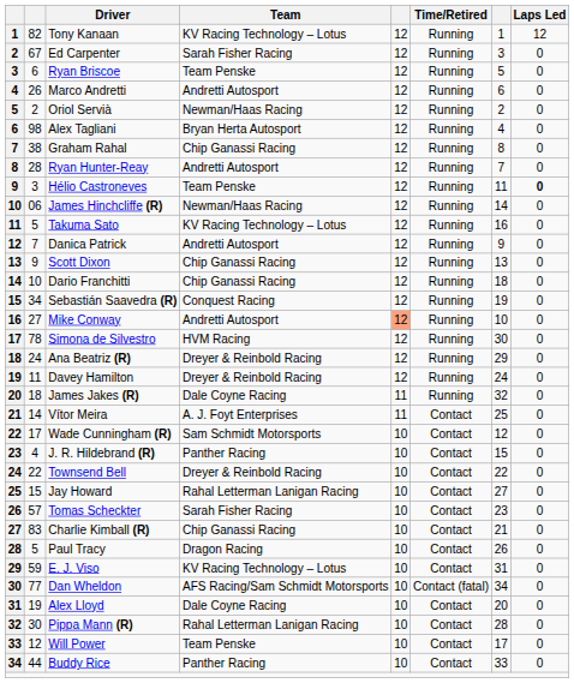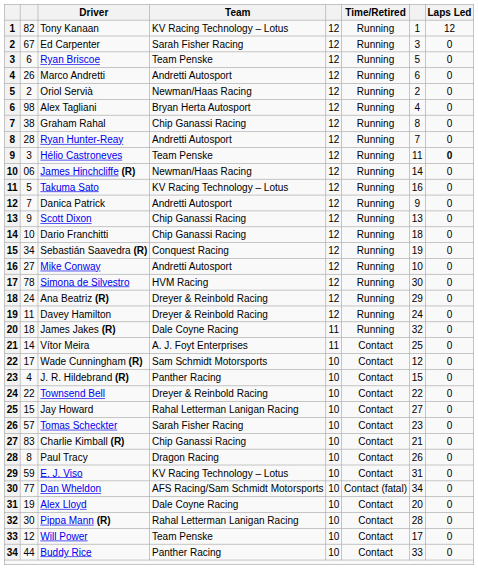 <table class="wikitable" style="font-size:95%;">
 <tr>
 <th scope="col"></th>
 <th scope="col"></th>
 <th scope="col">Driver</th>
 <th scope="col">Team</th>
 <th scope="col"></th>
 <th scope="col">Time/Retired</th>
 <th scope="col"></th>
 <th scope="col">Laps Led</th>
 </tr>
 <tr>
 <th scope="row">1</th>
 <td style="text-align:center;">82</td>
 <td> Tony Kanaan</td>
 <td>KV Racing Technology – Lotus</td>
 <td style="text-align:center;">12</td>
 <td style="text-align:center;">Running</td>
 <td style="text-align:center;">1</td>
 <td style="text-align:center;">12</td>
 </tr>
 <tr>
 <th scope="row">2</th>
 <td style="text-align:center;">67</td>
 <td> Ed Carpenter</td>
 <td>Sarah Fisher Racing</td>
 <td style="text-align:center;">12</td>
 <td style="text-align:center;">Running</td>
 <td style="text-align:center;">3</td>
 <td style="text-align:center;">0</td>
 </tr>
 <tr>
 <th scope="row">3</th>
 <td style="text-align:center;">6</td>
 <td> <a href='#'>Ryan Briscoe</a></td>
 <td>Team Penske</td>
 <td style="text-align:center;">12</td>
 <td style="text-align:center;">Running</td>
 <td style="text-align:center;">5</td>
 <td style="text-align:center;">0</td>
 </tr>
 <tr>
 <th scope="row">4</th>
 <td style="text-align:center;">26</td>
 <td> Marco Andretti</td>
 <td>Andretti Autosport</td>
 <td style="text-align:center;">12</td>
 <td style="text-align:center;">Running</td>
 <td style="text-align:center;">6</td>
 <td style="text-align:center;">0</td>
 </tr>
 <tr>
 <th scope="row">5</th>
 <td style="text-align:center; width:20px;">2</td>
 <td> Oriol Servià</td>
 <td>Newman/Haas Racing</td>
 <td style="text-align:center;">12</td>
 <td style="text-align:center;">Running</td>
 <td style="text-align:center;">2</td>
 <td style="text-align:center;">0</td>
 </tr>
 <tr>
 <th scope="row">6</th>
 <td style="text-align:center;">98</td>
 <td> Alex Tagliani</td>
 <td>Bryan Herta Autosport</td>
 <td style="text-align:center;">12</td>
 <td style="text-align:center;">Running</td>
 <td style="text-align:center;">4</td>
 <td style="text-align:center;">0</td>
 </tr>
 <tr>
 <th scope="row">7</th>
 <td style="text-align:center;">38</td>
 <td> Graham Rahal</td>
 <td>Chip Ganassi Racing</td>
 <td style="text-align:center;">12</td>
 <td style="text-align:center;">Running</td>
 <td style="text-align:center;">8</td>
 <td style="text-align:center;">0</td>
 </tr>
 <tr>
 <th scope="row">8</th>
 <td style="text-align:center;">28</td>
 <td> <a href='#'>Ryan Hunter-Reay</a></td>
 <td>Andretti Autosport</td>
 <td style="text-align:center;">12</td>
 <td style="text-align:center;">Running</td>
 <td style="text-align:center;">7</td>
 <td style="text-align:center;">0</td>
 </tr>
 <tr>
 <th scope="row">9</th>
 <td style="text-align:center;">3</td>
 <td> <a href='#'>Hélio Castroneves</a></td>
 <td>Team Penske</td>
 <td style="text-align:center;">12</td>
 <td style="text-align:center;">Running</td>
 <td style="text-align:center;">11</td>
 <td style="text-align:center;"><strong>0</strong></td>
 </tr>
 <tr>
 <th scope="row">10</th>
 <td style="text-align:center;">06</td>
 <td> <a href='#'>James Hinchcliffe</a> <strong>(R)</strong></td>
 <td>Newman/Haas Racing</td>
 <td style="text-align:center;">12</td>
 <td style="text-align:center;">Running</td>
 <td style="text-align:center;">14</td>
 <td style="text-align:center;">0</td>
 </tr>
 <tr>
 <th scope="row">11</th>
 <td style="text-align:center;">5</td>
 <td> <a href='#'>Takuma Sato</a></td>
 <td>KV Racing Technology – Lotus</td>
 <td style="text-align:center;">12</td>
 <td style="text-align:center;">Running</td>
 <td style="text-align:center;">16</td>
 <td style="text-align:center;">0</td>
 </tr>
 <tr>
 <th scope="row">12</th>
 <td style="text-align:center;">7</td>
 <td> Danica Patrick</td>
 <td>Andretti Autosport</td>
 <td style="text-align:center;">12</td>
 <td style="text-align:center;">Running</td>
 <td style="text-align:center;">9</td>
 <td style="text-align:center;">0</td>
 </tr>
 <tr>
 <th scope="row">13</th>
 <td style="text-align:center;">9</td>
 <td> <a href='#'>Scott Dixon</a></td>
 <td>Chip Ganassi Racing</td>
 <td style="text-align:center;">12</td>
 <td style="text-align:center;">Running</td>
 <td style="text-align:center;">13</td>
 <td style="text-align:center;">0</td>
 </tr>
 <tr>
 <th scope="row">14</th>
 <td style="text-align:center;">10</td>
 <td> Dario Franchitti</td>
 <td>Chip Ganassi Racing</td>
 <td style="text-align:center;">12</td>
 <td style="text-align:center;">Running</td>
 <td style="text-align:center;">18</td>
 <td style="text-align:center;">0</td>
 </tr>
 <tr>
 <th scope="row">15</th>
 <td style="text-align:center;">34</td>
 <td> Sebastián Saavedra <strong>(R)</strong></td>
 <td>Conquest Racing</td>
 <td style="text-align:center;">12</td>
 <td style="text-align:center;">Running</td>
 <td style="text-align:center;">19</td>
 <td style="text-align:center;">0</td>
 </tr>
 <tr>
 <th scope="row">16</th>
 <td style="text-align:center;">27</td>
 <td> <a href='#'>Mike Conway</a></td>
 <td>Andretti Autosport</td>
-<td style="background: lightsalmon; text-align:center;">12</td>
+<td style="text-align:center;">12</td>
 <td style="text-align:center;">Running</td>
 <td style="text-align:center;">10</td>
 <td style="text-align:center;">0</td>
 </tr>
 <tr>
 <th scope="row">17</th>
 <td style="text-align:center;">78</td>
 <td> <a href='#'>Simona de Silvestro</a></td>
 <td>HVM Racing</td>
 <td style="text-align:center;">12</td>
 <td style="text-align:center;">Running</td>
 <td style="text-align:center;">30</td>
 <td style="text-align:center;">0</td>
 </tr>
 <tr>
 <th scope="row">18</th>
 <td style="text-align:center;">24</td>
 <td> Ana Beatriz <strong>(R)</strong></td>
 <td>Dreyer & Reinbold Racing</td>
 <td style="text-align:center;">12</td>
 <td style="text-align:center;">Running</td>
 <td style="text-align:center;">29</td>
 <td style="text-align:center;">0</td>
 </tr>
 <tr>
 <th scope="row">19</th>
 <td style="text-align:center;">11</td>
 <td> Davey Hamilton</td>
 <td>Dreyer & Reinbold Racing</td>
 <td style="text-align:center;">12</td>
 <td style="text-align:center;">Running</td>
 <td style="text-align:center;">24</td>
 <td style="text-align:center;">0</td>
 </tr>
 <tr>
 <th scope="row">20</th>
 <td style="text-align:center;">18</td>
 <td> James Jakes <strong>(R)</strong></td>
 <td>Dale Coyne Racing</td>
 <td style="text-align:center;">11</td>
 <td style="text-align:center;">Running</td>
 <td style="text-align:center;">32</td>
 <td style="text-align:center;">0</td>
 </tr>
 <tr>
 <th scope="row">21</th>
 <td style="text-align:center;">14</td>
 <td> Vítor Meira</td>
 <td>A. J. Foyt Enterprises</td>
 <td style="text-align:center;">11</td>
 <td style="text-align:center;">Contact</td>
 <td style="text-align:center;">25</td>
 <td style="text-align:center;">0</td>
 </tr>
 <tr>
 <th scope="row">22</th>
 <td style="text-align:center;">17</td>
 <td> Wade Cunningham <strong>(R)</strong></td>
 <td>Sam Schmidt Motorsports</td>
 <td style="text-align:center;">10</td>
 <td style="text-align:center;">Contact</td>
 <td style="text-align:center;">12</td>
 <td style="text-align:center;">0</td>
 </tr>
 <tr>
 <th scope="row">23</th>
 <td style="text-align:center;">4</td>
 <td> J. R. Hildebrand <strong>(R)</strong></td>
 <td>Panther Racing</td>
 <td style="text-align:center;">10</td>
 <td style="text-align:center;">Contact</td>
 <td style="text-align:center;">15</td>
 <td style="text-align:center;">0</td>
 </tr>
 <tr>
 <th scope="row">24</th>
 <td style="text-align:center;">22</td>
 <td> <a href='#'>Townsend Bell</a></td>
 <td>Dreyer & Reinbold Racing</td>
 <td style="text-align:center;">10</td>
 <td style="text-align:center;">Contact</td>
 <td style="text-align:center;">22</td>
 <td style="text-align:center;">0</td>
 </tr>
 <tr>
 <th scope="row">25</th>
 <td style="text-align:center;">15</td>
 <td> Jay Howard</td>
 <td>Rahal Letterman Lanigan Racing</td>
 <td style="text-align:center;">10</td>
 <td style="text-align:center;">Contact</td>
 <td style="text-align:center;">27</td>
 <td style="text-align:center;">0</td>
 </tr>
 <tr>
 <th scope="row">26</th>
 <td style="text-align:center;">57</td>
 <td> <a href='#'>Tomas Scheckter</a></td>
 <td>Sarah Fisher Racing</td>
 <td style="text-align:center;">10</td>
 <td style="text-align:center;">Contact</td>
 <td style="text-align:center;">23</td>
 <td style="text-align:center;">0</td>
 </tr>
 <tr>
 <th scope="row">27</th>
 <td style="text-align:center;">83</td>
 <td> Charlie Kimball <strong>(R)</strong></td>
 <td>Chip Ganassi Racing</td>
 <td style="text-align:center;">10</td>
 <td style="text-align:center;">Contact</td>
 <td style="text-align:center;">21</td>
 <td style="text-align:center;">0</td>
 </tr>
 <tr>
 <th scope="row">28</th>
-<td style="text-align:center;">5</td>
+<td style="text-align:center;">8</td>
 <td> Paul Tracy</td>
 <td>Dragon Racing</td>
 <td style="text-align:center;">10</td>
 <td style="text-align:center;">Contact</td>
 <td style="text-align:center;">26</td>
 <td style="text-align:center;">0</td>
 </tr>
 <tr>
 <th scope="row">29</th>
 <td align=center>59</td>
 <td> <a href='#'>E. J. Viso</a></td>
 <td>KV Racing Technology – Lotus</td>
 <td style="text-align:center;">10</td>
 <td style="text-align:center;">Contact</td>
 <td style="text-align:center;">31</td>
 <td style="text-align:center;">0</td>
 </tr>
 <tr>
 <th scope="row">30</th>
 <td align=center>77</td>
 <td> <a href='#'>Dan Wheldon</a></td>
 <td>AFS Racing/Sam Schmidt Motorsports</td>
 <td style="text-align:center;">10</td>
 <td style="text-align:center;">Contact (fatal)</td>
 <td style="text-align:center;">34</td>
 <td style="text-align:center;">0</td>
 </tr>
 <tr>
 <th scope="row">31</th>
 <td style="text-align:center;">19</td>
 <td> <a href='#'>Alex Lloyd</a></td>
 <td>Dale Coyne Racing</td>
 <td style="text-align:center;">10</td>
 <td style="text-align:center;">Contact</td>
 <td style="text-align:center;">20</td>
 <td style="text-align:center;">0</td>
 </tr>
 <tr>
 <th scope="row">32</th>
 <td style="text-align:center;">30</td>
 <td> <a href='#'>Pippa Mann</a> <strong>(R)</strong></td>
 <td>Rahal Letterman Lanigan Racing</td>
 <td style="text-align:center;">10</td>
 <td style="text-align:center;">Contact</td>
 <td style="text-align:center;">28</td>
 <td style="text-align:center;">0</td>
 </tr>
 <tr>
 <th scope="row">33</th>
 <td style="text-align:center;">12</td>
 <td> <a href='#'>Will Power</a></td>
 <td>Team Penske</td>
 <td style="text-align:center;">10</td>
 <td style="text-align:center;">Contact</td>
 <td style="text-align:center;">17</td>
 <td style="text-align:center;">0</td>
 </tr>
 <tr>
 <th scope="row">34</th>
 <td style="text-align:center;">44</td>
 <td> <a href='#'>Buddy Rice</a></td>
 <td>Panther Racing</td>
 <td style="text-align:center;">10</td>
 <td style="text-align:center;">Contact</td>
 <td style="text-align:center;">33</td>
 <td style="text-align:center;">0</td>
 </tr>
 <tr class="sortbottom">
 <td colspan="10"></td>
 </tr>
 </table>
